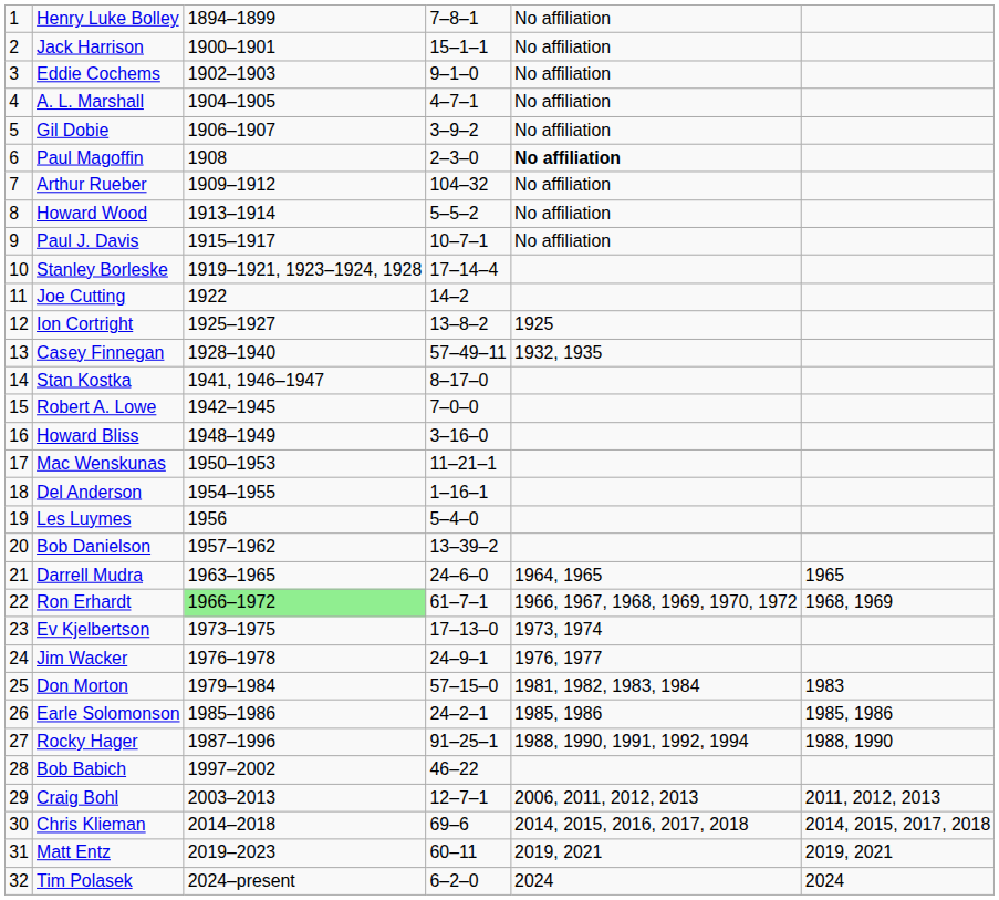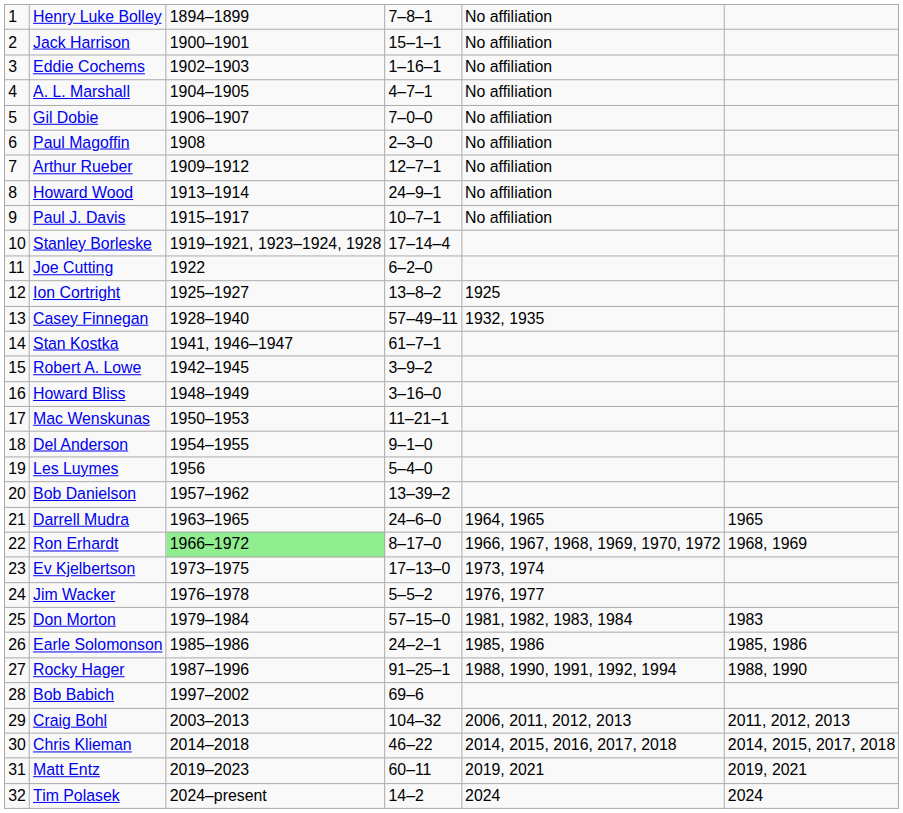 <table class="wikitable">
 <tr>
 <td>1</td>
 <td><a href='#'>Henry Luke Bolley</a></td>
 <td>1894–1899</td>
 <td>7–8–1</td>
 <td>No affiliation</td>
 <td></td>
 </tr>
 <tr>
 <td>2</td>
 <td><a href='#'>Jack Harrison</a></td>
 <td>1900–1901</td>
 <td>15–1–1</td>
 <td>No affiliation</td>
 <td></td>
 </tr>
 <tr>
 <td>3</td>
 <td><a href='#'>Eddie Cochems</a></td>
 <td>1902–1903</td>
-<td>9–1–0</td>
+<td>1–16–1</td>
 <td>No affiliation</td>
 <td></td>
 </tr>
 <tr>
 <td>4</td>
 <td><a href='#'>A. L. Marshall</a></td>
 <td>1904–1905</td>
 <td>4–7–1</td>
 <td>No affiliation</td>
 <td></td>
 </tr>
 <tr>
 <td>5</td>
 <td><a href='#'>Gil Dobie</a></td>
 <td>1906–1907</td>
-<td>3–9–2</td>
+<td>7–0–0</td>
 <td>No affiliation</td>
 <td></td>
 </tr>
 <tr>
 <td>6</td>
 <td><a href='#'>Paul Magoffin</a></td>
 <td>1908</td>
 <td>2–3–0</td>
-<td><strong>No affiliation</strong></td>
+<td>No affiliation</td>
 <td></td>
 </tr>
 <tr>
 <td>7</td>
 <td><a href='#'>Arthur Rueber</a></td>
 <td>1909–1912</td>
-<td>104–32</td>
+<td>12–7–1</td>
 <td>No affiliation</td>
 <td></td>
 </tr>
 <tr>
 <td>8</td>
 <td><a href='#'>Howard Wood</a></td>
 <td>1913–1914</td>
-<td>5–5–2</td>
+<td>24–9–1</td>
 <td>No affiliation</td>
 <td></td>
 </tr>
 <tr>
 <td>9</td>
 <td><a href='#'>Paul J. Davis</a></td>
 <td>1915–1917</td>
 <td>10–7–1</td>
 <td>No affiliation</td>
 <td></td>
 </tr>
 <tr>
 <td>10</td>
 <td><a href='#'>Stanley Borleske</a></td>
 <td>1919–1921, 1923–1924, 1928</td>
 <td>17–14–4</td>
 <td></td>
 <td></td>
 </tr>
 <tr>
 <td>11</td>
 <td><a href='#'>Joe Cutting</a></td>
 <td>1922</td>
-<td>14–2</td>
+<td>6–2–0</td>
 <td></td>
 <td></td>
 </tr>
 <tr>
 <td>12</td>
 <td><a href='#'>Ion Cortright</a></td>
 <td>1925–1927</td>
 <td>13–8–2</td>
 <td>1925</td>
 <td></td>
 </tr>
 <tr>
 <td>13</td>
 <td><a href='#'>Casey Finnegan</a></td>
 <td>1928–1940</td>
 <td>57–49–11</td>
 <td>1932, 1935</td>
 <td></td>
 </tr>
 <tr>
 <td>14</td>
 <td><a href='#'>Stan Kostka</a></td>
 <td>1941, 1946–1947</td>
-<td>8–17–0</td>
+<td>61–7–1</td>
 <td></td>
 <td></td>
 </tr>
 <tr>
 <td>15</td>
 <td><a href='#'>Robert A. Lowe</a></td>
 <td>1942–1945</td>
-<td>7–0–0</td>
+<td>3–9–2</td>
 <td></td>
 <td></td>
 </tr>
 <tr>
 <td>16</td>
 <td><a href='#'>Howard Bliss</a></td>
 <td>1948–1949</td>
 <td>3–16–0</td>
 <td></td>
 <td></td>
 </tr>
 <tr>
 <td>17</td>
 <td><a href='#'>Mac Wenskunas</a></td>
 <td>1950–1953</td>
 <td>11–21–1</td>
 <td></td>
 <td></td>
 </tr>
 <tr>
 <td>18</td>
 <td><a href='#'>Del Anderson</a></td>
 <td>1954–1955</td>
-<td>1–16–1</td>
+<td>9–1–0</td>
 <td></td>
 <td></td>
 </tr>
 <tr>
 <td>19</td>
 <td><a href='#'>Les Luymes</a></td>
 <td>1956</td>
 <td>5–4–0</td>
 <td></td>
 <td></td>
 </tr>
 <tr>
 <td>20</td>
 <td><a href='#'>Bob Danielson</a></td>
 <td>1957–1962</td>
 <td>13–39–2</td>
 <td></td>
 <td></td>
 </tr>
 <tr>
 <td>21</td>
 <td><a href='#'>Darrell Mudra</a></td>
 <td>1963–1965</td>
 <td>24–6–0</td>
 <td>1964, 1965</td>
 <td>1965</td>
 </tr>
 <tr>
 <td>22</td>
 <td><a href='#'>Ron Erhardt</a></td>
 <td style="background: lightgreen;">1966–1972</td>
-<td>61–7–1</td>
+<td>8–17–0</td>
 <td>1966, 1967, 1968, 1969, 1970, 1972</td>
 <td>1968, 1969</td>
 </tr>
 <tr>
 <td>23</td>
 <td><a href='#'>Ev Kjelbertson</a></td>
 <td>1973–1975</td>
 <td>17–13–0</td>
 <td>1973, 1974</td>
 <td></td>
 </tr>
 <tr>
 <td>24</td>
 <td><a href='#'>Jim Wacker</a></td>
 <td>1976–1978</td>
-<td>24–9–1</td>
+<td>5–5–2</td>
 <td>1976, 1977</td>
 <td></td>
 </tr>
 <tr>
 <td>25</td>
 <td><a href='#'>Don Morton</a></td>
 <td>1979–1984</td>
 <td>57–15–0</td>
 <td>1981, 1982, 1983, 1984</td>
 <td>1983</td>
 </tr>
 <tr>
 <td>26</td>
 <td><a href='#'>Earle Solomonson</a></td>
 <td>1985–1986</td>
 <td>24–2–1</td>
 <td>1985, 1986</td>
 <td>1985, 1986</td>
 </tr>
 <tr>
 <td>27</td>
 <td><a href='#'>Rocky Hager</a></td>
 <td>1987–1996</td>
 <td>91–25–1</td>
 <td>1988, 1990, 1991, 1992, 1994</td>
 <td>1988, 1990</td>
 </tr>
 <tr>
 <td>28</td>
 <td><a href='#'>Bob Babich</a></td>
 <td>1997–2002</td>
-<td>46–22</td>
+<td>69–6</td>
 <td></td>
 <td></td>
 </tr>
 <tr>
 <td>29</td>
 <td><a href='#'>Craig Bohl</a></td>
 <td>2003–2013</td>
-<td>12–7–1</td>
+<td>104–32</td>
 <td>2006, 2011, 2012, 2013</td>
 <td>2011, 2012, 2013</td>
 </tr>
 <tr>
 <td>30</td>
 <td><a href='#'>Chris Klieman</a></td>
 <td>2014–2018</td>
-<td>69–6</td>
+<td>46–22</td>
 <td>2014, 2015, 2016, 2017, 2018</td>
 <td>2014, 2015, 2017, 2018</td>
 </tr>
 <tr>
 <td>31</td>
 <td><a href='#'>Matt Entz</a></td>
 <td>2019–2023</td>
 <td>60–11</td>
 <td>2019, 2021</td>
 <td>2019, 2021</td>
 </tr>
 <tr>
 <td>32</td>
 <td><a href='#'>Tim Polasek</a></td>
 <td>2024–present</td>
-<td>6–2–0</td>
+<td>14–2</td>
 <td>2024</td>
 <td>2024</td>
 </tr>
 </table>
